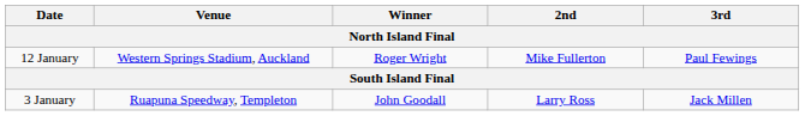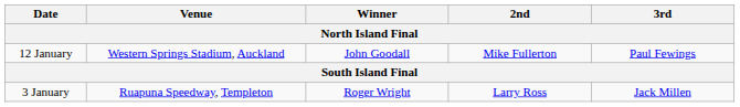 <table class="wikitable" style="text-align:center">
 <tr>
 <th width=100>Date</th>
 <th width=280>Venue</th>
 <th width=180>Winner</th>
 <th width=180>2nd</th>
 <th width=180>3rd</th>
 </tr>
 <tr>
 <th colspan=6>North Island Final</th>
 </tr>
 <tr>
 <td align=center>12 January</td>
 <td><a href='#'>Western Springs Stadium</a>, <a href='#'>Auckland</a></td>
-<td><a href='#'>Roger Wright</a></td>
+<td><a href='#'>John Goodall</a></td>
 <td><a href='#'>Mike Fullerton</a></td>
 <td><a href='#'>Paul Fewings</a></td>
 </tr>
 <tr>
 <th colspan=6>South Island Final</th>
 </tr>
 <tr>
 <td align=center>3 January</td>
 <td><a href='#'>Ruapuna Speedway</a>, <a href='#'>Templeton</a></td>
-<td><a href='#'>John Goodall</a></td>
+<td><a href='#'>Roger Wright</a></td>
 <td><a href='#'>Larry Ross</a></td>
 <td><a href='#'>Jack Millen</a></td>
 </tr>
 </table>
